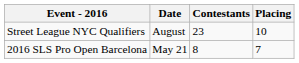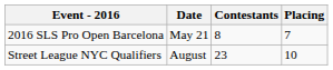 <table class="wikitable">
 <tr>
 <th>Event - 2016</th>
 <th>Date</th>
 <th>Contestants</th>
 <th>Placing</th>
 </tr>
 <tr>
+<td>2016 SLS Pro Open Barcelona</td>
+<td>May 21</td>
+<td>8</td>
+<td>7</td>
+</tr>
+<tr>
 <td>Street League NYC Qualifiers</td>
 <td>August</td>
 <td>23</td>
 <td>10</td>
 </tr>
-<tr>
-<td>2016 SLS Pro Open Barcelona</td>
-<td>May 21</td>
-<td>8</td>
-<td>7</td>
-</tr>
 </table>
